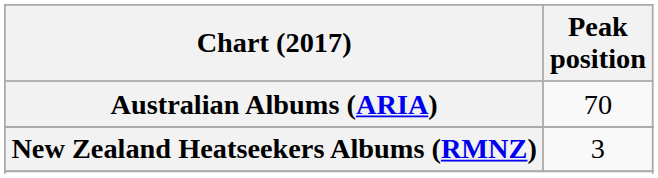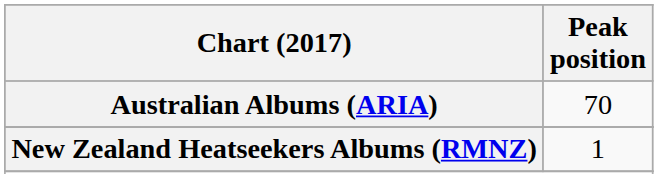 <table class="wikitable sortable plainrowheaders" style="text-align:center">
 <tr>
 <th scope="col">Chart (2017)</th>
 <th scope="col">Peak<br>position</th>
 </tr>
 <tr>
 <th scope="row">Australian Albums (<a href='#'>ARIA</a>)</th>
 <td>70</td>
 </tr>
 <tr>
 </tr>
 <tr>
 </tr>
 <tr>
 </tr>
 <tr>
 </tr>
 <tr>
 </tr>
 <tr>
 </tr>
 <tr>
 </tr>
 <tr>
 <th scope="row">New Zealand Heatseekers Albums (<a href='#'>RMNZ</a>)</th>
-<td>3</td>
+<td>1</td>
 </tr>
 <tr>
 </tr>
 <tr>
 </tr>
 <tr>
 </tr>
 <tr>
 </tr>
 <tr>
 </tr>
 <tr>
 </tr>
 <tr>
 </tr>
 <tr>
 </tr>
 <tr>
 </tr>
 </table>
